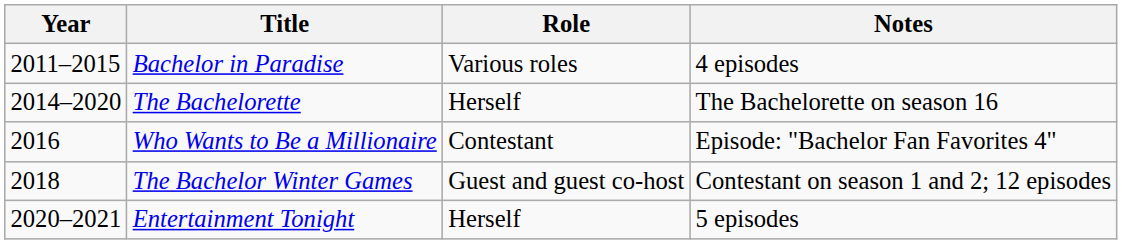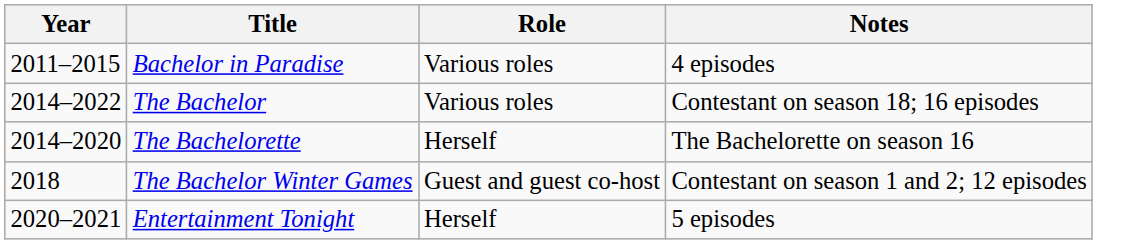 <table class="wikitable">
 <tr>
 <th>Year</th>
 <th>Title</th>
 <th>Role</th>
 <th>Notes</th>
 </tr>
 <tr>
 <td>2011–2015</td>
 <td><em><a href='#'>Bachelor in Paradise</a></em></td>
 <td>Various roles</td>
 <td>4 episodes</td>
 </tr>
 <tr>
+<td>2014–2022</td>
+<td><em><a href='#'>The Bachelor</a></em></td>
+<td>Various roles</td>
+<td>Contestant on season 18; 16 episodes</td>
+</tr>
+<tr>
 <td>2014–2020</td>
 <td><em><a href='#'>The Bachelorette</a></em></td>
 <td>Herself</td>
 <td>The Bachelorette on season 16</td>
-</tr>
-<tr>
-<td>2016</td>
-<td><em><a href='#'>Who Wants to Be a Millionaire</a></em></td>
-<td>Contestant</td>
-<td>Episode: "Bachelor Fan Favorites 4"</td>
 </tr>
 <tr>
 <td>2018</td>
 <td><em><a href='#'>The Bachelor Winter Games</a></em></td>
 <td>Guest and guest co-host</td>
 <td>Contestant on season 1 and 2; 12 episodes</td>
 </tr>
 <tr>
 <td>2020–2021</td>
 <td><em><a href='#'>Entertainment Tonight</a></em></td>
 <td>Herself</td>
 <td>5 episodes</td>
 </tr>
 </table>
